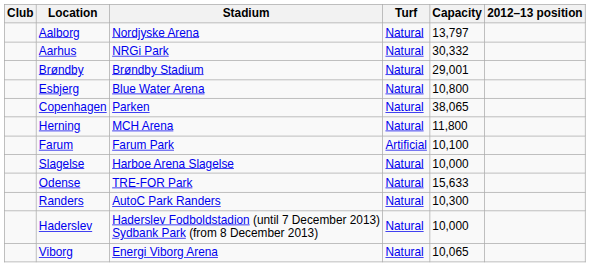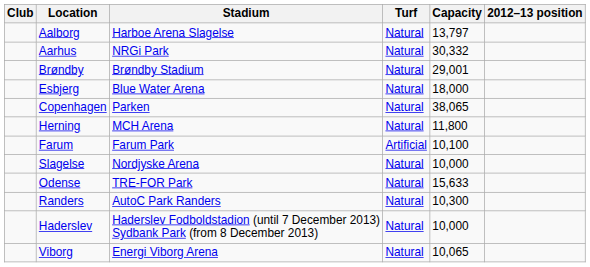 <table class="wikitable sortable">
 <tr>
 <th>Club</th>
 <th>Location</th>
 <th>Stadium</th>
 <th>Turf</th>
 <th>Capacity</th>
 <th>2012–13 position</th>
 </tr>
 <tr>
 <td></td>
 <td><a href='#'>Aalborg</a></td>
-<td><a href='#'>Nordjyske Arena</a></td>
+<td><a href='#'>Harboe Arena Slagelse</a></td>
 <td><a href='#'>Natural</a></td>
 <td>13,797</td>
 <td></td>
 </tr>
 <tr>
 <td></td>
 <td><a href='#'>Aarhus</a></td>
 <td><a href='#'>NRGi Park</a></td>
 <td><a href='#'>Natural</a></td>
 <td>30,332</td>
 <td></td>
 </tr>
 <tr>
 <td></td>
 <td><a href='#'>Brøndby</a></td>
 <td><a href='#'>Brøndby Stadium</a></td>
 <td><a href='#'>Natural</a></td>
 <td>29,001</td>
 <td></td>
 </tr>
 <tr>
 <td></td>
 <td><a href='#'>Esbjerg</a></td>
 <td><a href='#'>Blue Water Arena</a></td>
 <td><a href='#'>Natural</a></td>
-<td>10,800</td>
+<td>18,000</td>
 <td></td>
 </tr>
 <tr>
 <td></td>
 <td><a href='#'>Copenhagen</a></td>
 <td><a href='#'>Parken</a></td>
 <td><a href='#'>Natural</a></td>
 <td>38,065</td>
 <td></td>
 </tr>
 <tr>
 <td></td>
 <td><a href='#'>Herning</a></td>
 <td><a href='#'>MCH Arena</a></td>
 <td><a href='#'>Natural</a></td>
 <td>11,800</td>
 <td></td>
 </tr>
 <tr>
 <td></td>
 <td><a href='#'>Farum</a></td>
 <td><a href='#'>Farum Park</a></td>
 <td><a href='#'>Artificial</a></td>
 <td>10,100</td>
 <td></td>
 </tr>
 <tr>
 <td></td>
 <td><a href='#'>Slagelse</a></td>
-<td><a href='#'>Harboe Arena Slagelse</a></td>
+<td><a href='#'>Nordjyske Arena</a></td>
 <td><a href='#'>Natural</a></td>
 <td>10,000</td>
 <td></td>
 </tr>
 <tr>
 <td></td>
 <td><a href='#'>Odense</a></td>
 <td><a href='#'>TRE-FOR Park</a></td>
 <td><a href='#'>Natural</a></td>
 <td>15,633</td>
 <td></td>
 </tr>
 <tr>
 <td></td>
 <td><a href='#'>Randers</a></td>
 <td><a href='#'>AutoC Park Randers</a></td>
 <td><a href='#'>Natural</a></td>
 <td>10,300</td>
 <td></td>
 </tr>
 <tr>
 <td></td>
 <td><a href='#'>Haderslev</a></td>
 <td><a href='#'>Haderslev Fodboldstadion</a> (until 7 December 2013)<br><a href='#'>Sydbank Park</a> (from 8 December 2013)</td>
 <td><a href='#'>Natural</a></td>
 <td>10,000</td>
 <td></td>
 </tr>
 <tr>
 <td></td>
 <td><a href='#'>Viborg</a></td>
 <td><a href='#'>Energi Viborg Arena</a></td>
 <td><a href='#'>Natural</a></td>
 <td>10,065</td>
 <td></td>
 </tr>
 </table>
